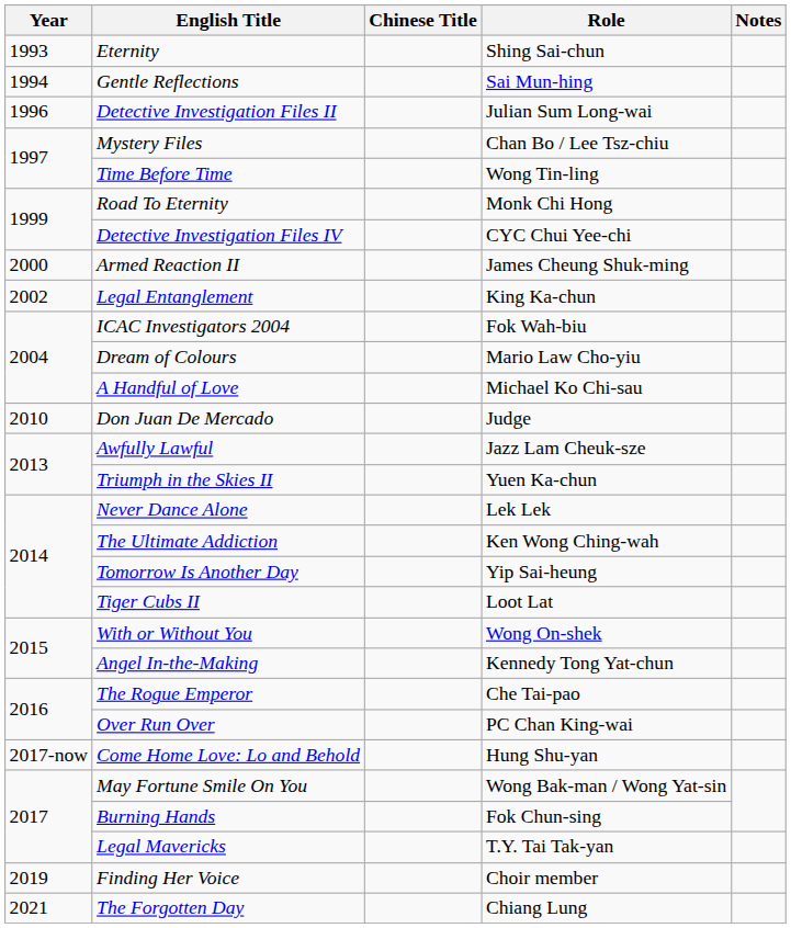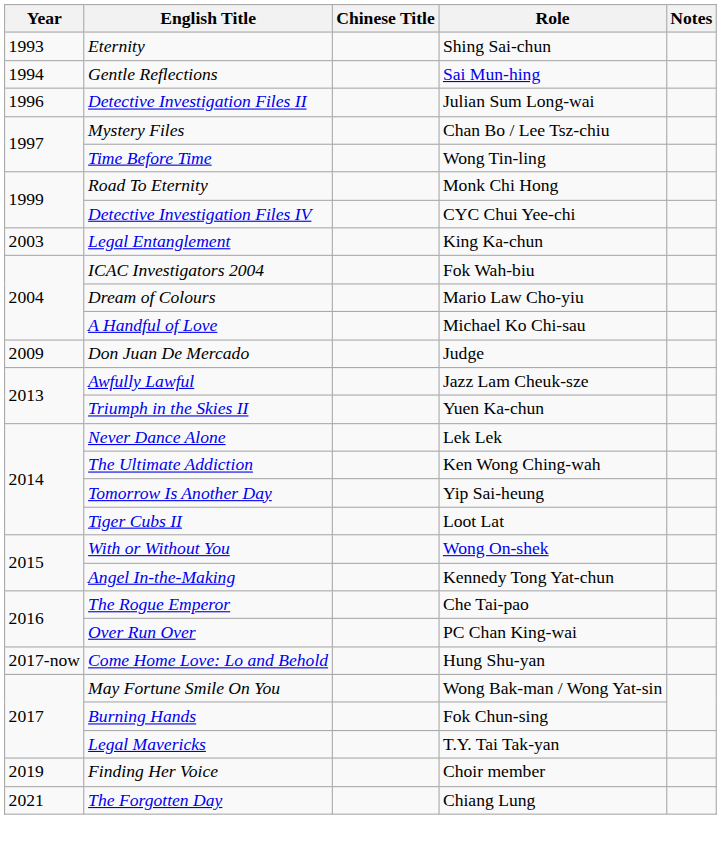 <table class="wikitable">
 <tr>
 <th>Year</th>
 <th>English Title</th>
 <th>Chinese Title</th>
 <th>Role</th>
 <th>Notes</th>
 </tr>
 <tr>
 <td>1993</td>
 <td><em>Eternity</em></td>
 <td></td>
 <td>Shing Sai-chun</td>
 <td></td>
 </tr>
 <tr>
 <td>1994</td>
 <td><em>Gentle Reflections</em></td>
 <td></td>
 <td><a href='#'>Sai Mun-hing</a></td>
 <td></td>
 </tr>
 <tr>
 <td>1996</td>
 <td><em><a href='#'>Detective Investigation Files II</a></em></td>
 <td></td>
 <td>Julian Sum Long-wai</td>
 <td></td>
 </tr>
 <tr>
 <td rowspan="2">1997</td>
 <td><em>Mystery Files</em></td>
 <td></td>
 <td>Chan Bo / Lee Tsz-chiu</td>
 <td></td>
 </tr>
 <tr>
 <td><em><a href='#'>Time Before Time</a></em></td>
 <td></td>
 <td>Wong Tin-ling</td>
 <td></td>
 </tr>
 <tr>
 <td rowspan="2">1999</td>
 <td><em>Road To Eternity</em></td>
 <td></td>
 <td>Monk Chi Hong</td>
 <td></td>
 </tr>
 <tr>
 <td><em><a href='#'>Detective Investigation Files IV</a></em></td>
 <td></td>
 <td>CYC Chui Yee-chi</td>
 <td></td>
 </tr>
 <tr>
-<td>2000</td>
-<td><em>Armed Reaction II</em></td>
-<td></td>
-<td>James Cheung Shuk-ming</td>
-<td></td>
-</tr>
-<tr>
-<td>2002</td>
+<td>2003</td>
 <td><em><a href='#'>Legal Entanglement</a></em></td>
 <td></td>
 <td>King Ka-chun</td>
 <td></td>
 </tr>
 <tr>
 <td rowspan="3">2004</td>
 <td><em>ICAC Investigators 2004</em></td>
 <td></td>
 <td>Fok Wah-biu</td>
 </tr>
 <tr>
 <td><em>Dream of Colours</em></td>
 <td></td>
 <td>Mario Law Cho-yiu</td>
 <td></td>
 </tr>
 <tr>
 <td><em><a href='#'>A Handful of Love</a></em></td>
 <td></td>
 <td>Michael Ko Chi-sau</td>
 <td></td>
 </tr>
 <tr>
-<td>2010</td>
+<td>2009</td>
 <td><em>Don Juan De Mercado</em></td>
 <td></td>
 <td>Judge</td>
 <td></td>
 </tr>
 <tr>
 <td rowspan="2">2013</td>
 <td><em><a href='#'>Awfully Lawful</a></em></td>
 <td></td>
 <td>Jazz Lam Cheuk-sze</td>
 <td></td>
 </tr>
 <tr>
 <td><em><a href='#'>Triumph in the Skies II</a></em></td>
 <td></td>
 <td>Yuen Ka-chun</td>
 <td></td>
 </tr>
 <tr>
 <td rowspan="4">2014</td>
 <td><em><a href='#'>Never Dance Alone</a></em></td>
 <td></td>
 <td>Lek Lek</td>
 <td></td>
 </tr>
 <tr>
 <td><em><a href='#'>The Ultimate Addiction</a></em></td>
 <td></td>
 <td>Ken Wong Ching-wah</td>
 <td></td>
 </tr>
 <tr>
 <td><em><a href='#'>Tomorrow Is Another Day</a></em></td>
 <td></td>
 <td>Yip Sai-heung</td>
 <td></td>
 </tr>
 <tr>
 <td><em><a href='#'>Tiger Cubs II</a></em></td>
 <td></td>
 <td>Loot Lat</td>
 <td></td>
 </tr>
 <tr>
 <td rowspan="2">2015</td>
 <td><em><a href='#'>With or Without You</a></em></td>
 <td></td>
 <td><a href='#'>Wong On-shek</a></td>
 <td></td>
 </tr>
 <tr>
 <td><em><a href='#'>Angel In-the-Making</a></em></td>
 <td></td>
 <td>Kennedy Tong Yat-chun</td>
 <td></td>
 </tr>
 <tr>
 <td rowspan="2">2016</td>
 <td><em><a href='#'>The Rogue Emperor</a></em></td>
 <td></td>
 <td>Che Tai-pao</td>
 <td></td>
 </tr>
 <tr>
 <td><em><a href='#'>Over Run Over</a></em></td>
 <td></td>
 <td>PC Chan King-wai</td>
 <td></td>
 </tr>
 <tr>
 <td>2017-now</td>
 <td><em><a href='#'>Come Home Love: Lo and Behold</a></em></td>
 <td></td>
 <td>Hung Shu-yan</td>
 <td></td>
 </tr>
 <tr>
 <td rowspan="3">2017</td>
 <td><em>May Fortune Smile On You</em></td>
 <td></td>
 <td>Wong Bak-man / Wong Yat-sin</td>
 </tr>
 <tr>
 <td><em><a href='#'>Burning Hands</a></em></td>
 <td></td>
 <td>Fok Chun-sing</td>
 </tr>
 <tr>
 <td><em><a href='#'>Legal Mavericks</a></em></td>
 <td></td>
 <td>T.Y. Tai Tak-yan</td>
 <td></td>
 </tr>
 <tr>
 <td>2019</td>
 <td><em>Finding Her Voice</em></td>
 <td></td>
 <td>Choir member</td>
 <td></td>
 </tr>
 <tr>
 <td>2021</td>
 <td><em><a href='#'>The Forgotten Day</a></em></td>
 <td></td>
 <td>Chiang Lung</td>
 <td></td>
 </tr>
 </table>
